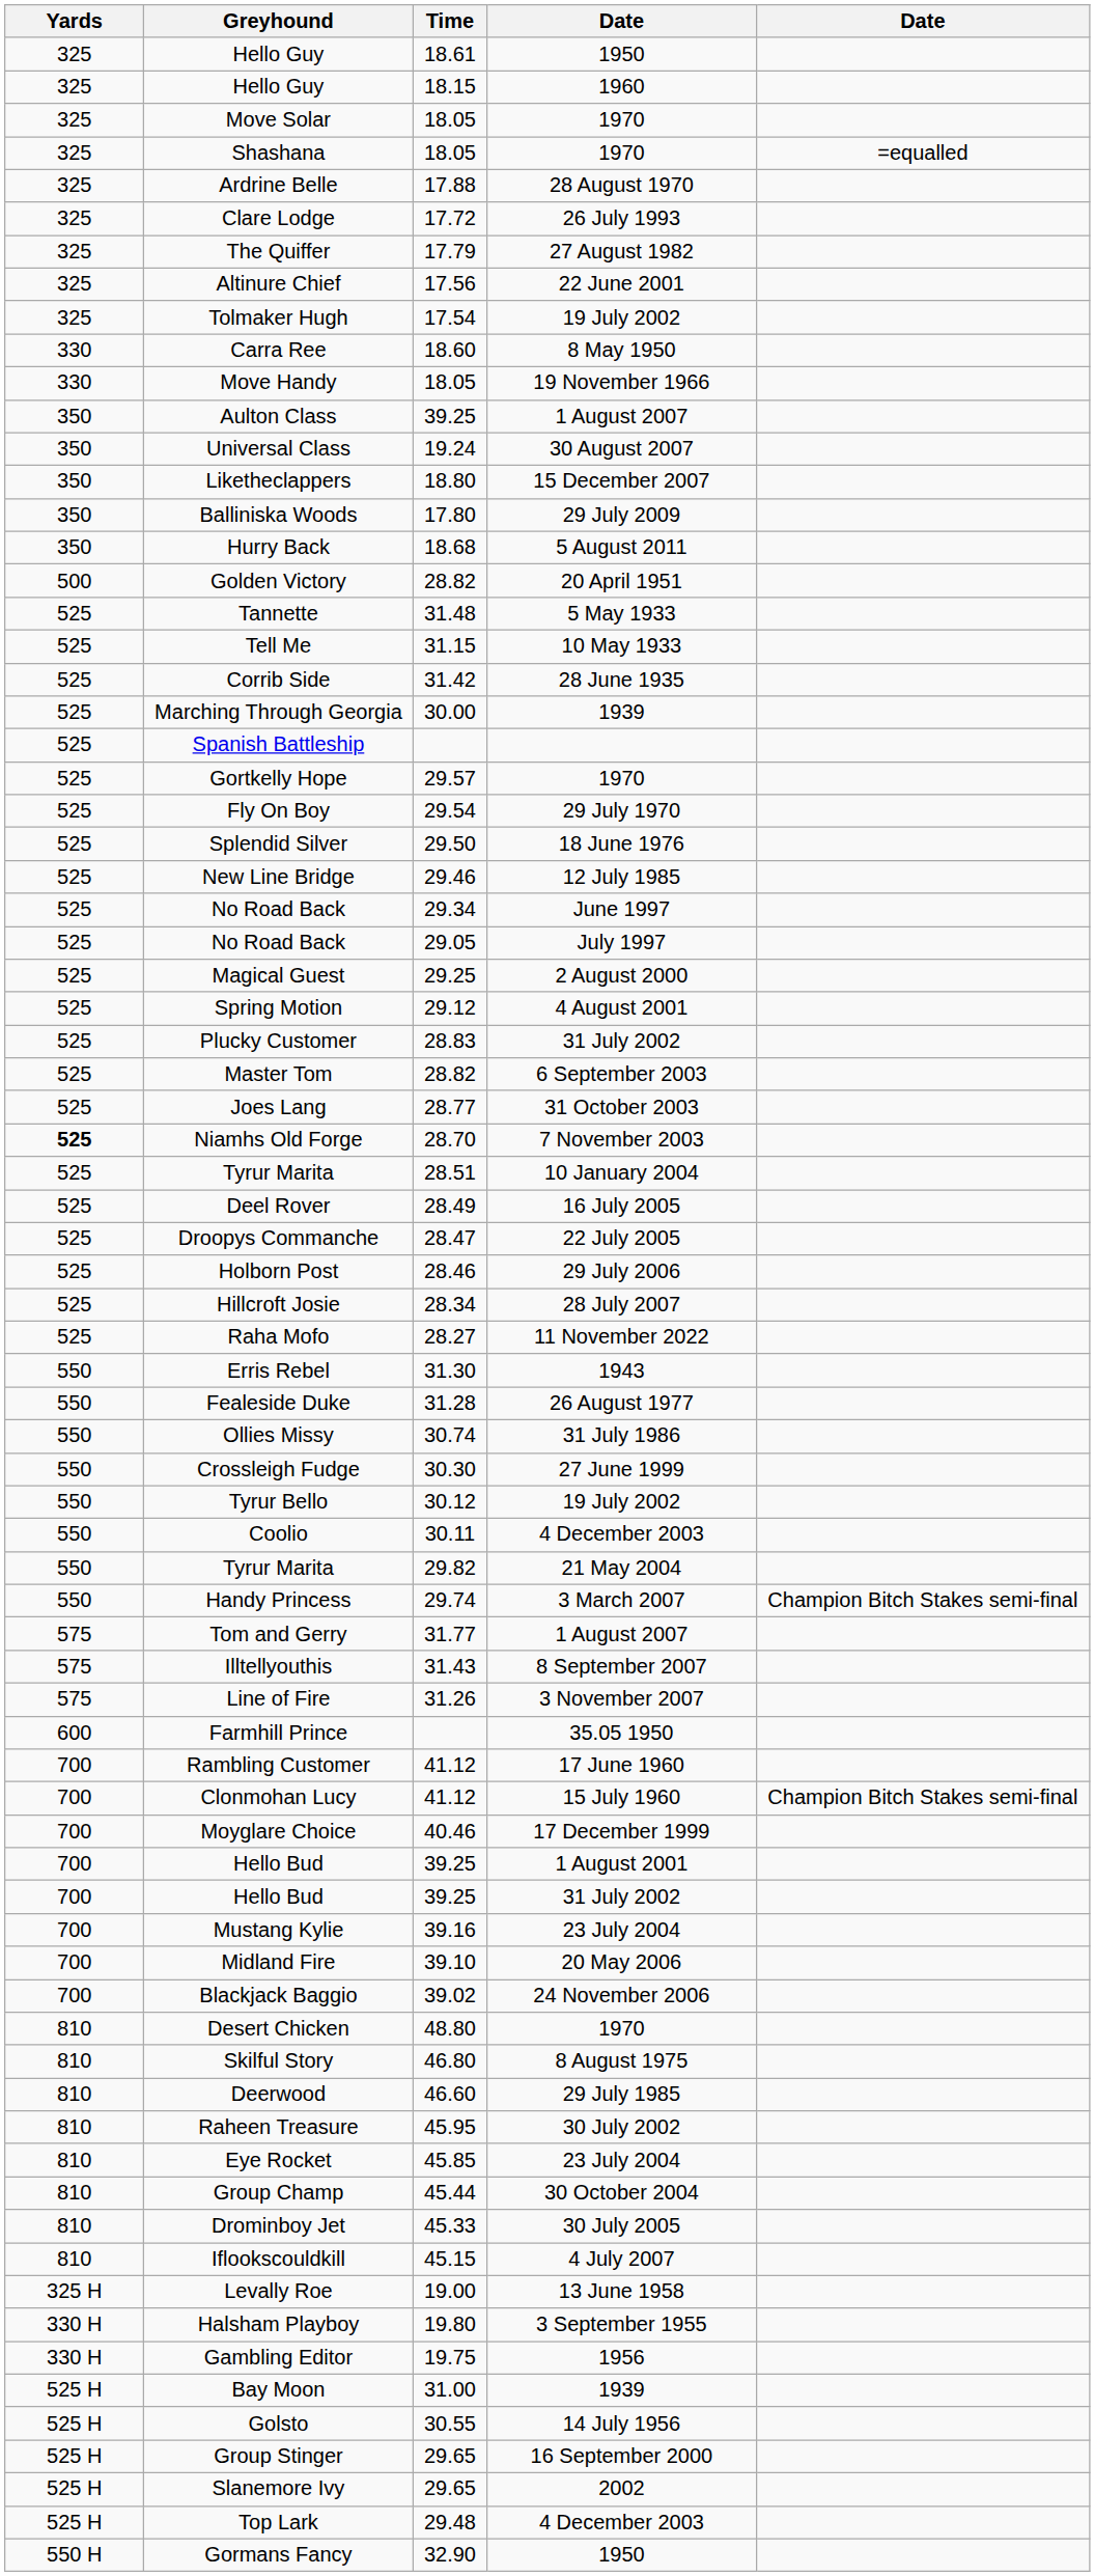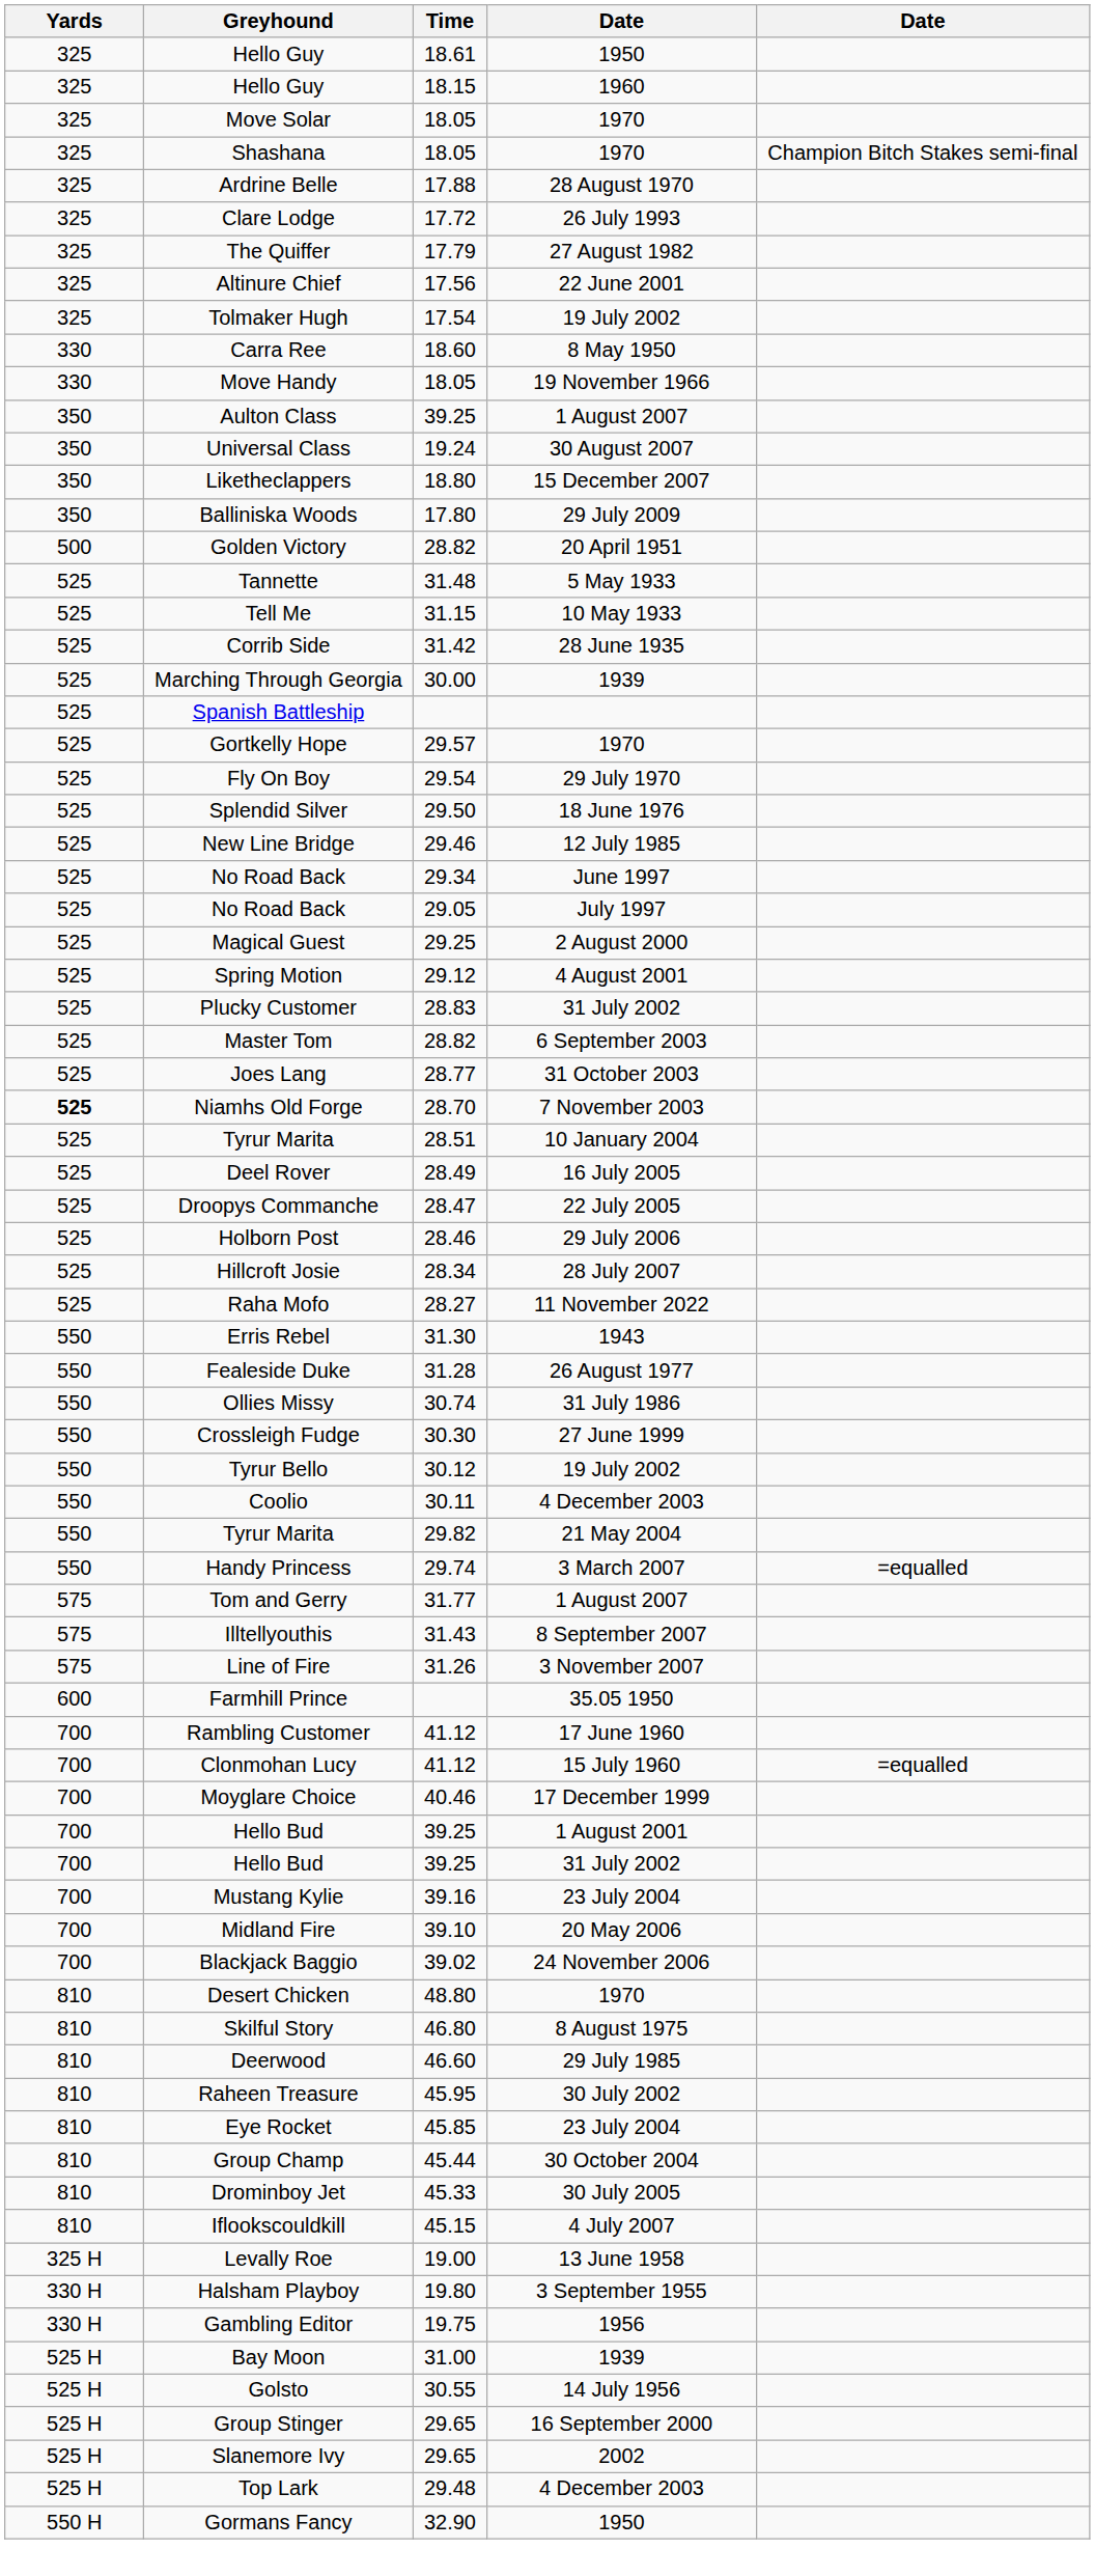 <table class="wikitable style="font-size: 100%">
 <tr>
 <th width=100>Yards</th>
 <th width=200>Greyhound</th>
 <th width=50>Time</th>
 <th width=200>Date</th>
 <th width=250>Date</th>
 </tr>
 <tr align=center>
 <td>325</td>
 <td>Hello Guy</td>
 <td>18.61</td>
 <td>1950</td>
 <td></td>
 </tr>
 <tr align=center>
 <td>325</td>
 <td>Hello Guy</td>
 <td>18.15</td>
 <td>1960</td>
 <td></td>
 </tr>
 <tr align=center>
 <td>325</td>
 <td>Move Solar</td>
 <td>18.05</td>
 <td>1970</td>
 <td></td>
 </tr>
 <tr align=center>
 <td>325</td>
 <td>Shashana</td>
 <td>18.05</td>
 <td>1970</td>
-<td>=equalled</td>
+<td>Champion Bitch Stakes semi-final</td>
 </tr>
 <tr align=center>
 <td>325</td>
 <td>Ardrine Belle</td>
 <td>17.88</td>
 <td>28 August 1970</td>
 <td></td>
 </tr>
 <tr align=center>
 <td>325</td>
 <td>Clare Lodge</td>
 <td>17.72</td>
 <td>26 July 1993</td>
 <td></td>
 </tr>
 <tr align=center>
 <td>325</td>
 <td>The Quiffer</td>
 <td>17.79</td>
 <td>27 August 1982</td>
 <td></td>
 </tr>
 <tr align=center>
 <td>325</td>
 <td>Altinure Chief</td>
 <td>17.56</td>
 <td>22 June 2001</td>
 <td></td>
 </tr>
 <tr align=center>
 <td>325</td>
 <td>Tolmaker Hugh</td>
 <td>17.54</td>
 <td>19 July 2002</td>
 <td></td>
 </tr>
 <tr align=center>
 <td>330</td>
 <td>Carra Ree</td>
 <td>18.60</td>
 <td>8 May 1950</td>
 <td></td>
 </tr>
 <tr align=center>
 <td>330</td>
 <td>Move Handy</td>
 <td>18.05</td>
 <td>19 November 1966</td>
 <td></td>
 </tr>
 <tr align=center>
 <td>350</td>
 <td>Aulton Class</td>
 <td>39.25</td>
 <td>1 August 2007</td>
 <td></td>
 </tr>
 <tr align=center>
 <td>350</td>
 <td>Universal Class</td>
 <td>19.24</td>
 <td>30 August 2007</td>
 <td></td>
 </tr>
 <tr align=center>
 <td>350</td>
 <td>Liketheclappers</td>
 <td>18.80</td>
 <td>15 December 2007</td>
 <td></td>
 </tr>
 <tr align=center>
 <td>350</td>
 <td>Balliniska Woods</td>
 <td>17.80</td>
 <td>29 July 2009</td>
-<td></td>
-</tr>
-<tr align=center>
-<td>350</td>
-<td>Hurry Back</td>
-<td>18.68</td>
-<td>5 August 2011</td>
 <td></td>
 </tr>
 <tr align=center>
 <td>500</td>
 <td>Golden Victory</td>
 <td>28.82</td>
 <td>20 April 1951</td>
 <td></td>
 </tr>
 <tr align=center>
 <td>525</td>
 <td>Tannette</td>
 <td>31.48</td>
 <td>5 May 1933</td>
 <td></td>
 </tr>
 <tr align=center>
 <td>525</td>
 <td>Tell Me</td>
 <td>31.15</td>
 <td>10 May 1933</td>
 <td></td>
 </tr>
 <tr align=center>
 <td>525</td>
 <td>Corrib Side</td>
 <td>31.42</td>
 <td>28 June 1935</td>
 <td></td>
 </tr>
 <tr align=center>
 <td>525</td>
 <td>Marching Through Georgia</td>
 <td>30.00</td>
 <td>1939</td>
 <td></td>
 </tr>
 <tr align=center>
 <td>525</td>
 <td><a href='#'>Spanish Battleship</a></td>
 <td></td>
 <td></td>
 <td></td>
 </tr>
 <tr align=center>
 <td>525</td>
 <td>Gortkelly Hope</td>
 <td>29.57</td>
 <td>1970</td>
 <td></td>
 </tr>
 <tr align=center>
 <td>525</td>
 <td>Fly On Boy</td>
 <td>29.54</td>
 <td>29 July 1970</td>
 <td></td>
 </tr>
 <tr align=center>
 <td>525</td>
 <td>Splendid Silver</td>
 <td>29.50</td>
 <td>18 June 1976</td>
 <td></td>
 </tr>
 <tr align=center>
 <td>525</td>
 <td>New Line Bridge</td>
 <td>29.46</td>
 <td>12 July 1985</td>
 <td></td>
 </tr>
 <tr align=center>
 <td>525</td>
 <td>No Road Back</td>
 <td>29.34</td>
 <td>June 1997</td>
 <td></td>
 </tr>
 <tr align=center>
 <td>525</td>
 <td>No Road Back</td>
 <td>29.05</td>
 <td>July 1997</td>
 <td></td>
 </tr>
 <tr align=center>
 <td>525</td>
 <td>Magical Guest</td>
 <td>29.25</td>
 <td>2 August 2000</td>
 <td></td>
 </tr>
 <tr align=center>
 <td>525</td>
 <td>Spring Motion</td>
 <td>29.12</td>
 <td>4 August 2001</td>
 <td></td>
 </tr>
 <tr align=center>
 <td>525</td>
 <td>Plucky Customer</td>
 <td>28.83</td>
 <td>31 July 2002</td>
 <td></td>
 </tr>
 <tr align=center>
 <td>525</td>
 <td>Master Tom</td>
 <td>28.82</td>
 <td>6 September 2003</td>
 <td></td>
 </tr>
 <tr align=center>
 <td>525</td>
 <td>Joes Lang</td>
 <td>28.77</td>
 <td>31 October 2003</td>
 <td></td>
 </tr>
 <tr align=center>
 <td><strong>525</strong></td>
 <td>Niamhs Old Forge</td>
 <td>28.70</td>
 <td>7 November 2003</td>
 <td></td>
 </tr>
 <tr align=center>
 <td>525</td>
 <td>Tyrur Marita</td>
 <td>28.51</td>
 <td>10 January 2004</td>
 <td></td>
 </tr>
 <tr align=center>
 <td>525</td>
 <td>Deel Rover</td>
 <td>28.49</td>
 <td>16 July 2005</td>
 <td></td>
 </tr>
 <tr align=center>
 <td>525</td>
 <td>Droopys Commanche</td>
 <td>28.47</td>
 <td>22 July 2005</td>
 <td></td>
 </tr>
 <tr align=center>
 <td>525</td>
 <td>Holborn Post</td>
 <td>28.46</td>
 <td>29 July 2006</td>
 <td></td>
 </tr>
 <tr align=center>
 <td>525</td>
 <td>Hillcroft Josie</td>
 <td>28.34</td>
 <td>28 July 2007</td>
 <td></td>
 </tr>
 <tr align=center>
 <td>525</td>
 <td>Raha Mofo</td>
 <td>28.27</td>
 <td>11 November 2022</td>
 <td></td>
 </tr>
 <tr align=center>
 <td>550</td>
 <td>Erris Rebel</td>
 <td>31.30</td>
 <td>1943</td>
 <td></td>
 </tr>
 <tr align=center>
 <td>550</td>
 <td>Fealeside Duke</td>
 <td>31.28</td>
 <td>26 August 1977</td>
 <td></td>
 </tr>
 <tr align=center>
 <td>550</td>
 <td>Ollies Missy</td>
 <td>30.74</td>
 <td>31 July 1986</td>
 <td></td>
 </tr>
 <tr align=center>
 <td>550</td>
 <td>Crossleigh Fudge</td>
 <td>30.30</td>
 <td>27 June 1999</td>
 <td></td>
 </tr>
 <tr align=center>
 <td>550</td>
 <td>Tyrur Bello</td>
 <td>30.12</td>
 <td>19 July 2002</td>
 <td></td>
 </tr>
 <tr align=center>
 <td>550</td>
 <td>Coolio</td>
 <td>30.11</td>
 <td>4 December 2003</td>
 <td></td>
 </tr>
 <tr align=center>
 <td>550</td>
 <td>Tyrur Marita</td>
 <td>29.82</td>
 <td>21 May 2004</td>
 <td></td>
 </tr>
 <tr align=center>
 <td>550</td>
 <td>Handy Princess</td>
 <td>29.74</td>
 <td>3 March 2007</td>
-<td>Champion Bitch Stakes semi-final</td>
+<td>=equalled</td>
 </tr>
 <tr align=center>
 <td>575</td>
 <td>Tom and Gerry</td>
 <td>31.77</td>
 <td>1 August 2007</td>
 <td></td>
 </tr>
 <tr align=center>
 <td>575</td>
 <td>Illtellyouthis</td>
 <td>31.43</td>
 <td>8 September 2007</td>
 <td></td>
 </tr>
 <tr align=center>
 <td>575</td>
 <td>Line of Fire</td>
 <td>31.26</td>
 <td>3 November 2007</td>
 <td></td>
 </tr>
 <tr align=center>
 <td>600</td>
 <td>Farmhill Prince</td>
 <td></td>
 <td>35.05	1950</td>
 <td></td>
 </tr>
 <tr align=center>
 <td>700</td>
 <td>Rambling Customer</td>
 <td>41.12</td>
 <td>17 June 1960</td>
 <td></td>
 </tr>
 <tr align=center>
 <td>700</td>
 <td>Clonmohan Lucy</td>
 <td>41.12</td>
 <td>15 July 1960</td>
-<td>Champion Bitch Stakes semi-final</td>
+<td>=equalled</td>
 </tr>
 <tr align=center>
 <td>700</td>
 <td>Moyglare Choice</td>
 <td>40.46</td>
 <td>17 December 1999</td>
 <td></td>
 </tr>
 <tr align=center>
 <td>700</td>
 <td>Hello Bud</td>
 <td>39.25</td>
 <td>1 August 2001</td>
 <td></td>
 </tr>
 <tr align=center>
 <td>700</td>
 <td>Hello Bud</td>
 <td>39.25</td>
 <td>31 July 2002</td>
 <td></td>
 </tr>
 <tr align=center>
 <td>700</td>
 <td>Mustang Kylie</td>
 <td>39.16</td>
 <td>23 July 2004</td>
 <td></td>
 </tr>
 <tr align=center>
 <td>700</td>
 <td>Midland Fire</td>
 <td>39.10</td>
 <td>20 May 2006</td>
 <td></td>
 </tr>
 <tr align=center>
 <td>700</td>
 <td>Blackjack Baggio</td>
 <td>39.02</td>
 <td>24 November 2006</td>
 <td></td>
 </tr>
 <tr align=center>
 <td>810</td>
 <td>Desert Chicken</td>
 <td>48.80</td>
 <td>1970</td>
 <td></td>
 </tr>
 <tr align=center>
 <td>810</td>
 <td>Skilful Story</td>
 <td>46.80</td>
 <td>8 August 1975</td>
 <td></td>
 </tr>
 <tr align=center>
 <td>810</td>
 <td>Deerwood</td>
 <td>46.60</td>
 <td>29 July 1985</td>
 <td></td>
 </tr>
 <tr align=center>
 <td>810</td>
 <td>Raheen Treasure</td>
 <td>45.95</td>
 <td>30 July 2002</td>
 <td></td>
 </tr>
 <tr align=center>
 <td>810</td>
 <td>Eye Rocket</td>
 <td>45.85</td>
 <td>23 July 2004</td>
 <td></td>
 </tr>
 <tr align=center>
 <td>810</td>
 <td>Group Champ</td>
 <td>45.44</td>
 <td>30 October 2004</td>
 <td></td>
 </tr>
 <tr align=center>
 <td>810</td>
 <td>Drominboy Jet</td>
 <td>45.33</td>
 <td>30 July 2005</td>
 <td></td>
 </tr>
 <tr align=center>
 <td>810</td>
 <td>Iflookscouldkill</td>
 <td>45.15</td>
 <td>4 July 2007</td>
 <td></td>
 </tr>
 <tr align=center>
 <td>325 H</td>
 <td>Levally Roe</td>
 <td>19.00</td>
 <td>13 June 1958</td>
 <td></td>
 </tr>
 <tr align=center>
 <td>330 H</td>
 <td>Halsham Playboy</td>
 <td>19.80</td>
 <td>3 September 1955</td>
 <td></td>
 </tr>
 <tr align=center>
 <td>330 H</td>
 <td>Gambling Editor</td>
 <td>19.75</td>
 <td>1956</td>
 <td></td>
 </tr>
 <tr align=center>
 <td>525 H</td>
 <td>Bay Moon</td>
 <td>31.00</td>
 <td>1939</td>
 <td></td>
 </tr>
 <tr align=center>
 <td>525 H</td>
 <td>Golsto</td>
 <td>30.55</td>
 <td>14 July 1956</td>
 <td></td>
 </tr>
 <tr align=center>
 <td>525 H</td>
 <td>Group Stinger</td>
 <td>29.65</td>
 <td>16 September 2000</td>
 <td></td>
 </tr>
 <tr align=center>
 <td>525 H</td>
 <td>Slanemore Ivy</td>
 <td>29.65</td>
 <td>2002</td>
 <td></td>
 </tr>
 <tr align=center>
 <td>525 H</td>
 <td>Top Lark</td>
 <td>29.48</td>
 <td>4 December 2003</td>
 <td></td>
 </tr>
 <tr align=center>
 <td>550 H</td>
 <td>Gormans Fancy</td>
 <td>32.90</td>
 <td>1950</td>
 <td></td>
 </tr>
 </table>
